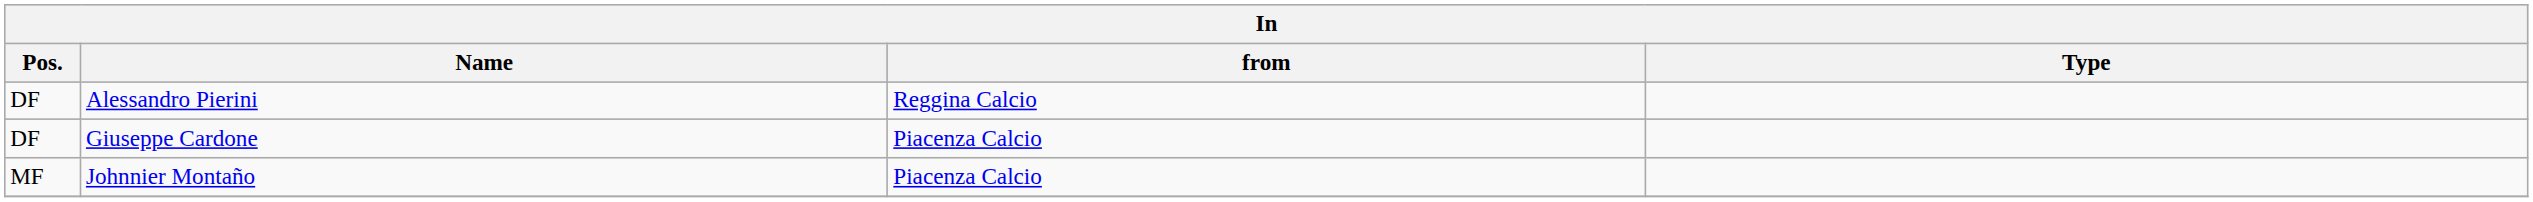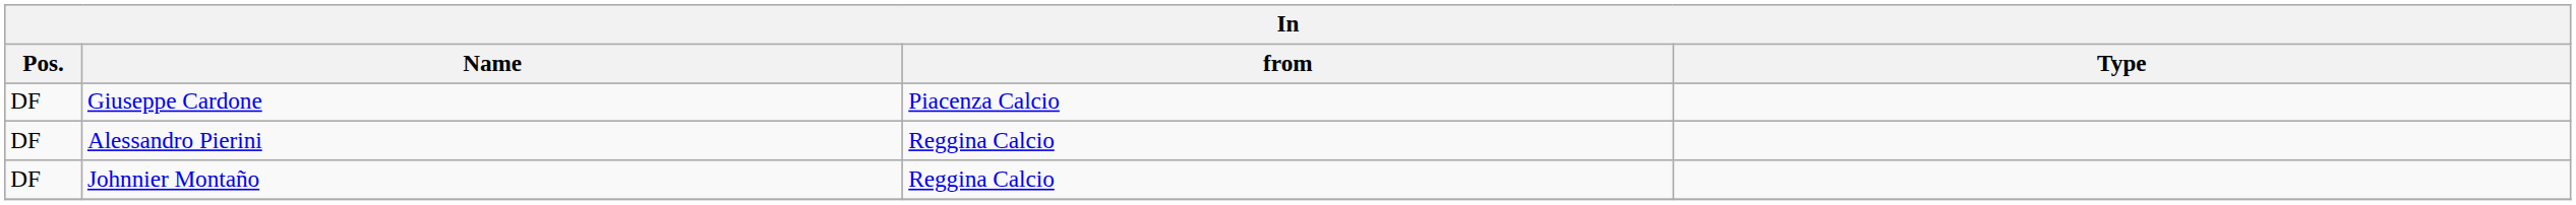 <table class="wikitable" style="font-size:90%;width:99%;">
 <tr>
 <th colspan="4">In</th>
 </tr>
 <tr>
 <th width=3%>Pos.</th>
 <th width=32%>Name</th>
 <th width=30%>from</th>
 <th width=35%>Type</th>
 </tr>
 <tr>
 <td>DF</td>
+<td><a href='#'>Giuseppe Cardone</a></td>
+<td><a href='#'>Piacenza Calcio</a></td>
+<td></td>
+</tr>
+<tr>
+<td>DF</td>
 <td><a href='#'>Alessandro Pierini</a></td>
 <td><a href='#'>Reggina Calcio</a></td>
 <td></td>
 </tr>
 <tr>
 <td>DF</td>
-<td><a href='#'>Giuseppe Cardone</a></td>
-<td><a href='#'>Piacenza Calcio</a></td>
-<td></td>
-</tr>
-<tr>
-<td>MF</td>
 <td><a href='#'>Johnnier Montaño</a></td>
-<td><a href='#'>Piacenza Calcio</a></td>
+<td><a href='#'>Reggina Calcio</a></td>
 <td></td>
 </tr>
 <tr>
 </tr>
 </table>
